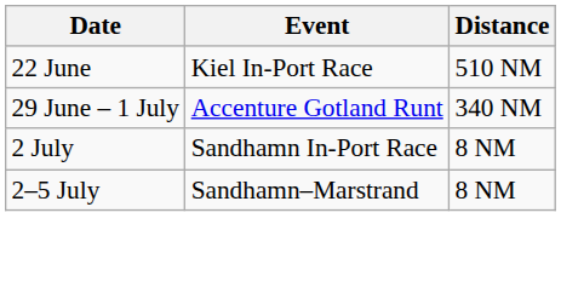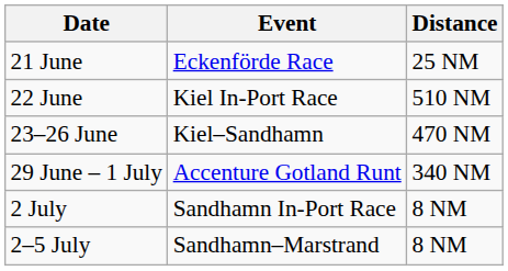 <table class=wikitable>
 <tr>
 <th>Date</th>
 <th>Event</th>
 <th>Distance</th>
 </tr>
 <tr>
+<td>21 June</td>
+<td><a href='#'>Eckenförde Race</a></td>
+<td>25 NM</td>
+</tr>
+<tr>
 <td>22 June</td>
 <td>Kiel In-Port Race</td>
 <td>510 NM</td>
+</tr>
+<tr>
+<td>23–26 June</td>
+<td>Kiel–Sandhamn</td>
+<td>470 NM</td>
 </tr>
 <tr>
 <td>29 June – 1 July</td>
 <td><a href='#'>Accenture Gotland Runt</a></td>
 <td>340 NM</td>
 </tr>
 <tr>
 <td>2 July</td>
 <td>Sandhamn In-Port Race</td>
 <td>8 NM</td>
 </tr>
 <tr>
 <td>2–5 July</td>
 <td>Sandhamn–Marstrand</td>
 <td>8 NM</td>
 </tr>
 </table>
